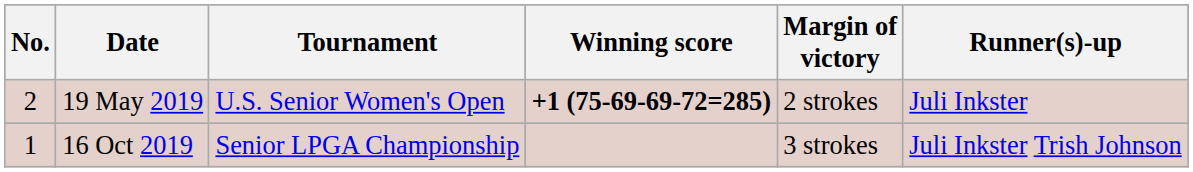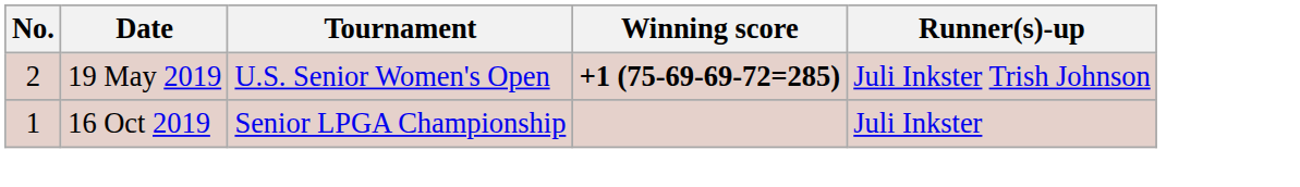 <table class="wikitable" style="font-size:95%;">
 <tr>
 <th>No.</th>
 <th>Date</th>
 <th>Tournament</th>
 <th>Winning score</th>
-<th>Margin of<br>victory</th>
 <th>Runner(s)-up</th>
 </tr>
 <tr style="background:#e5d1cb;">
 <td align=center>2</td>
 <td>19 May <a href='#'>2019</a></td>
 <td><a href='#'>U.S. Senior Women's Open</a></td>
 <td><strong>+1 (75-69-69-72=285)</strong></td>
-<td>2 strokes</td>
-<td> <a href='#'>Juli Inkster</a></td>
+<td> <a href='#'>Juli Inkster</a>  <a href='#'>Trish Johnson</a></td>
 </tr>
 <tr style="background:#e5d1cb;">
 <td align=center>1</td>
 <td>16 Oct <a href='#'>2019</a></td>
 <td><a href='#'>Senior LPGA Championship</a></td>
 <td></td>
-<td>3 strokes</td>
-<td> <a href='#'>Juli Inkster</a>  <a href='#'>Trish Johnson</a></td>
+<td> <a href='#'>Juli Inkster</a></td>
 </tr>
 </table>
